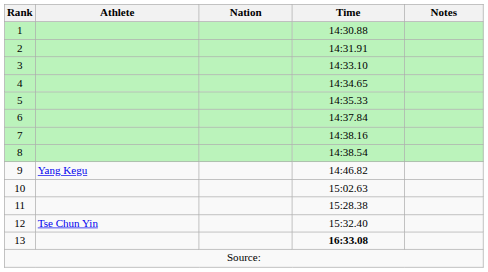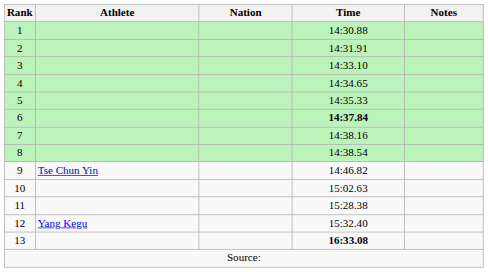 <table class="wikitable sortable" style="text-align:center;width: 55%;">
 <tr>
 <th scope="col" style="width: 10px;">Rank</th>
 <th scope="col">Athlete</th>
 <th scope="col">Nation</th>
 <th scope="col">Time</th>
 <th scope="col">Notes</th>
 </tr>
 <tr bgcolor=bbf3bb>
 <td>1</td>
 <td align=left></td>
 <td align=left></td>
 <td>14:30.88</td>
 <td></td>
 </tr>
 <tr bgcolor=bbf3bb>
 <td>2</td>
 <td align=left></td>
 <td align=left></td>
 <td>14:31.91</td>
 <td></td>
 </tr>
 <tr bgcolor=bbf3bb>
 <td>3</td>
 <td align=left></td>
 <td align=left></td>
 <td>14:33.10</td>
 <td></td>
 </tr>
 <tr bgcolor=bbf3bb>
 <td>4</td>
 <td align=left></td>
 <td align=left></td>
 <td>14:34.65</td>
 <td></td>
 </tr>
 <tr bgcolor=bbf3bb>
 <td>5</td>
 <td align=left></td>
 <td align=left></td>
 <td>14:35.33</td>
 <td></td>
 </tr>
 <tr bgcolor=bbf3bb>
 <td>6</td>
 <td align=left></td>
 <td align=left></td>
-<td>14:37.84</td>
+<td><strong>14:37.84</strong></td>
 <td></td>
 </tr>
 <tr bgcolor=bbf3bb>
 <td>7</td>
 <td align=left></td>
 <td align=left></td>
 <td>14:38.16</td>
 <td></td>
 </tr>
 <tr bgcolor=bbf3bb>
 <td>8</td>
 <td align=left></td>
 <td align=left></td>
 <td>14:38.54</td>
 <td></td>
 </tr>
 <tr>
 <td>9</td>
-<td align=left><a href='#'>Yang Kegu</a></td>
+<td align=left><a href='#'>Tse Chun Yin</a></td>
 <td align=left></td>
 <td>14:46.82</td>
 <td></td>
 </tr>
 <tr>
 <td>10</td>
 <td align=left></td>
 <td align=left></td>
 <td>15:02.63</td>
 <td></td>
 </tr>
 <tr>
 <td>11</td>
 <td align=left></td>
 <td align=left></td>
 <td>15:28.38</td>
 <td></td>
 </tr>
 <tr>
 <td>12</td>
-<td align=left><a href='#'>Tse Chun Yin</a></td>
+<td align=left><a href='#'>Yang Kegu</a></td>
 <td align=left></td>
 <td>15:32.40</td>
 <td></td>
 </tr>
 <tr>
 <td>13</td>
 <td align=left></td>
 <td align=left></td>
 <td><strong>16:33.08</strong></td>
 <td></td>
 </tr>
 <tr class="sortbottom">
 <td colspan="5">Source:</td>
 </tr>
 </table>
